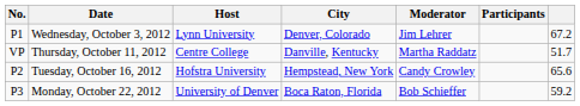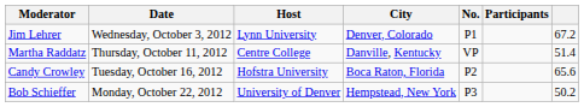 <table class="wikitable">
 <tr>
-<th>No.</th>
+<th>Moderator</th>
 <th>Date</th>
 <th>Host</th>
 <th>City</th>
-<th>Moderator</th>
+<th>No.</th>
 <th>Participants</th>
 <th></th>
 </tr>
 <tr>
-<td align=center>P1</td>
+<td><a href='#'>Jim Lehrer</a></td>
 <td>Wednesday, October 3, 2012</td>
 <td><a href='#'>Lynn University</a></td>
 <td><a href='#'>Denver, Colorado</a></td>
-<td><a href='#'>Jim Lehrer</a></td>
+<td align=center>P1</td>
 <td></td>
 <td>67.2</td>
 </tr>
 <tr>
-<td align=center>VP</td>
+<td><a href='#'>Martha Raddatz</a></td>
 <td>Thursday, October 11, 2012</td>
 <td><a href='#'>Centre College</a></td>
 <td><a href='#'>Danville</a>, <a href='#'>Kentucky</a></td>
-<td><a href='#'>Martha Raddatz</a></td>
+<td align=center>VP</td>
 <td></td>
-<td>51.7</td>
+<td>51.4</td>
 </tr>
 <tr>
-<td align=center>P2</td>
+<td><a href='#'>Candy Crowley</a></td>
 <td>Tuesday, October 16, 2012</td>
 <td><a href='#'>Hofstra University</a></td>
-<td><a href='#'>Hempstead, New York</a></td>
-<td><a href='#'>Candy Crowley</a></td>
+<td><a href='#'>Boca Raton, Florida</a></td>
+<td align=center>P2</td>
 <td></td>
 <td>65.6</td>
 </tr>
 <tr>
-<td align=center>P3</td>
+<td><a href='#'>Bob Schieffer</a></td>
 <td>Monday, October 22, 2012</td>
 <td><a href='#'>University of Denver</a></td>
-<td><a href='#'>Boca Raton, Florida</a></td>
-<td><a href='#'>Bob Schieffer</a></td>
+<td><a href='#'>Hempstead, New York</a></td>
+<td align=center>P3</td>
 <td></td>
-<td>59.2</td>
+<td>50.2</td>
 </tr>
 </table>
